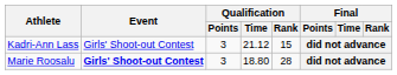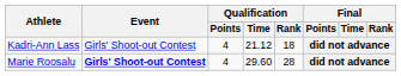 <table class="wikitable" style="font-size:90%;">
 <tr>
 <th rowspan=2>Athlete</th>
 <th rowspan=2>Event</th>
 <th colspan=3>Qualification</th>
 <th colspan=3>Final</th>
 </tr>
 <tr style="font-size:95%">
 <th>Points</th>
 <th>Time</th>
 <th>Rank</th>
 <th>Points</th>
 <th>Time</th>
 <th>Rank</th>
 </tr>
 <tr align=center>
 <td align=left><a href='#'>Kadri-Ann Lass</a></td>
 <td align=left><a href='#'>Girls' Shoot-out Contest</a></td>
-<td>3</td>
+<td>4</td>
 <td>21.12</td>
-<td>15</td>
+<td>18</td>
 <th colspan=3>did not advance</th>
 </tr>
 <tr align=center>
 <td align=left><a href='#'>Marie Roosalu</a></td>
 <td align=left><strong><a href='#'>Girls' Shoot-out Contest</a></strong></td>
-<td>3</td>
-<td>18.80</td>
+<td>4</td>
+<td>29.60</td>
 <td>28</td>
 <th colspan=3>did not advance</th>
 </tr>
 </table>
